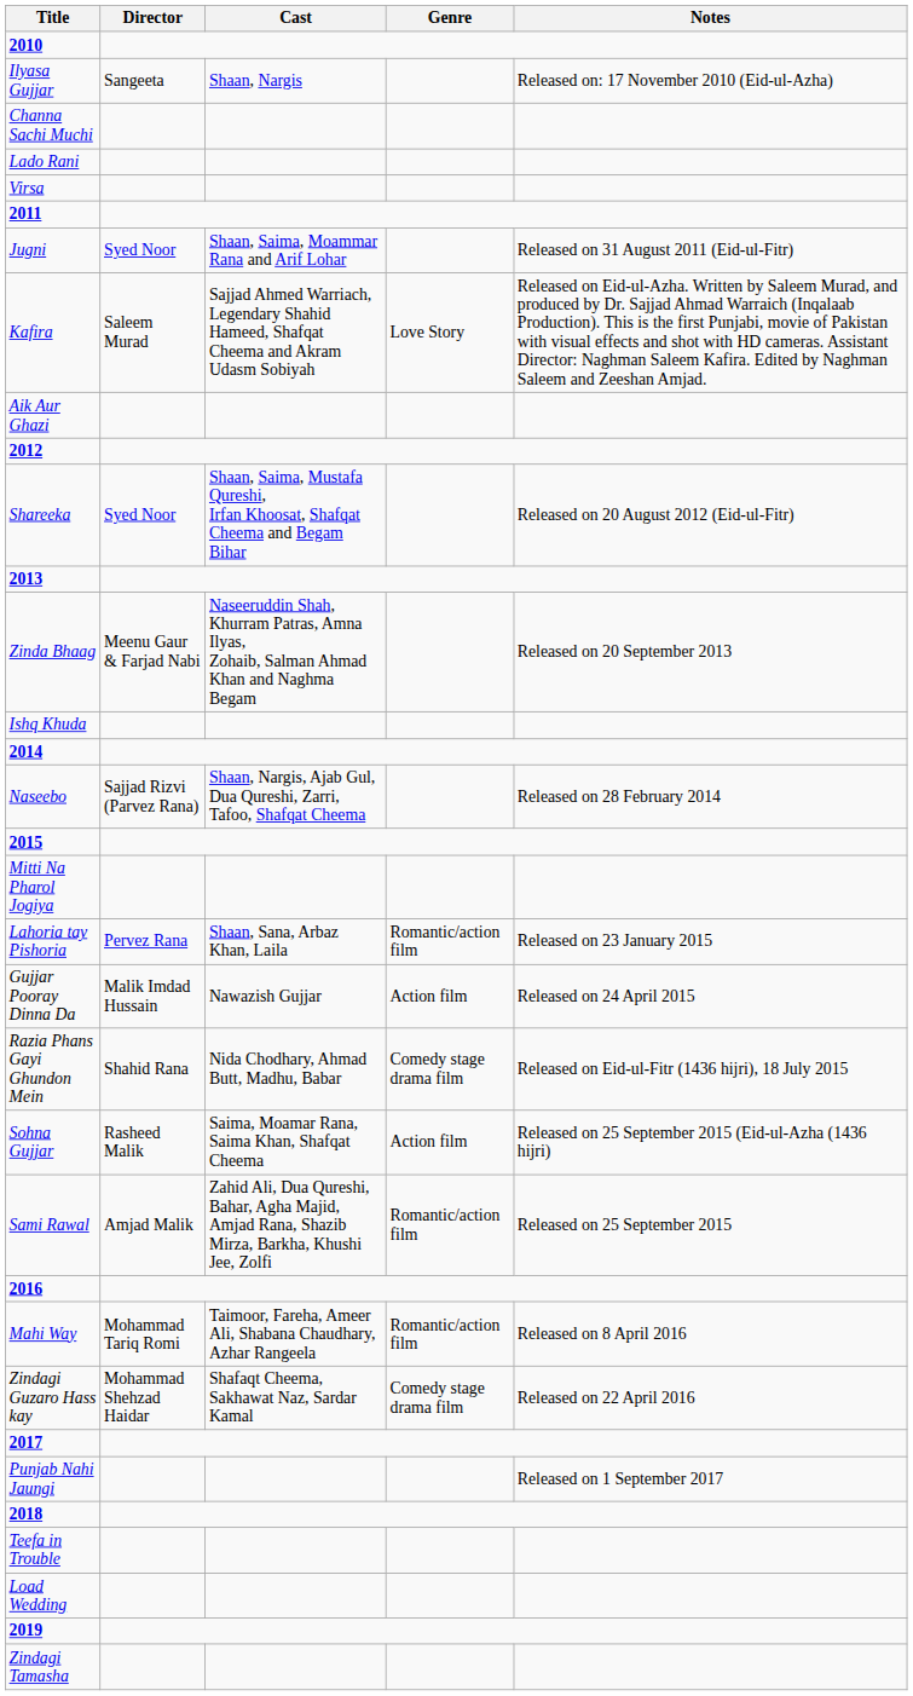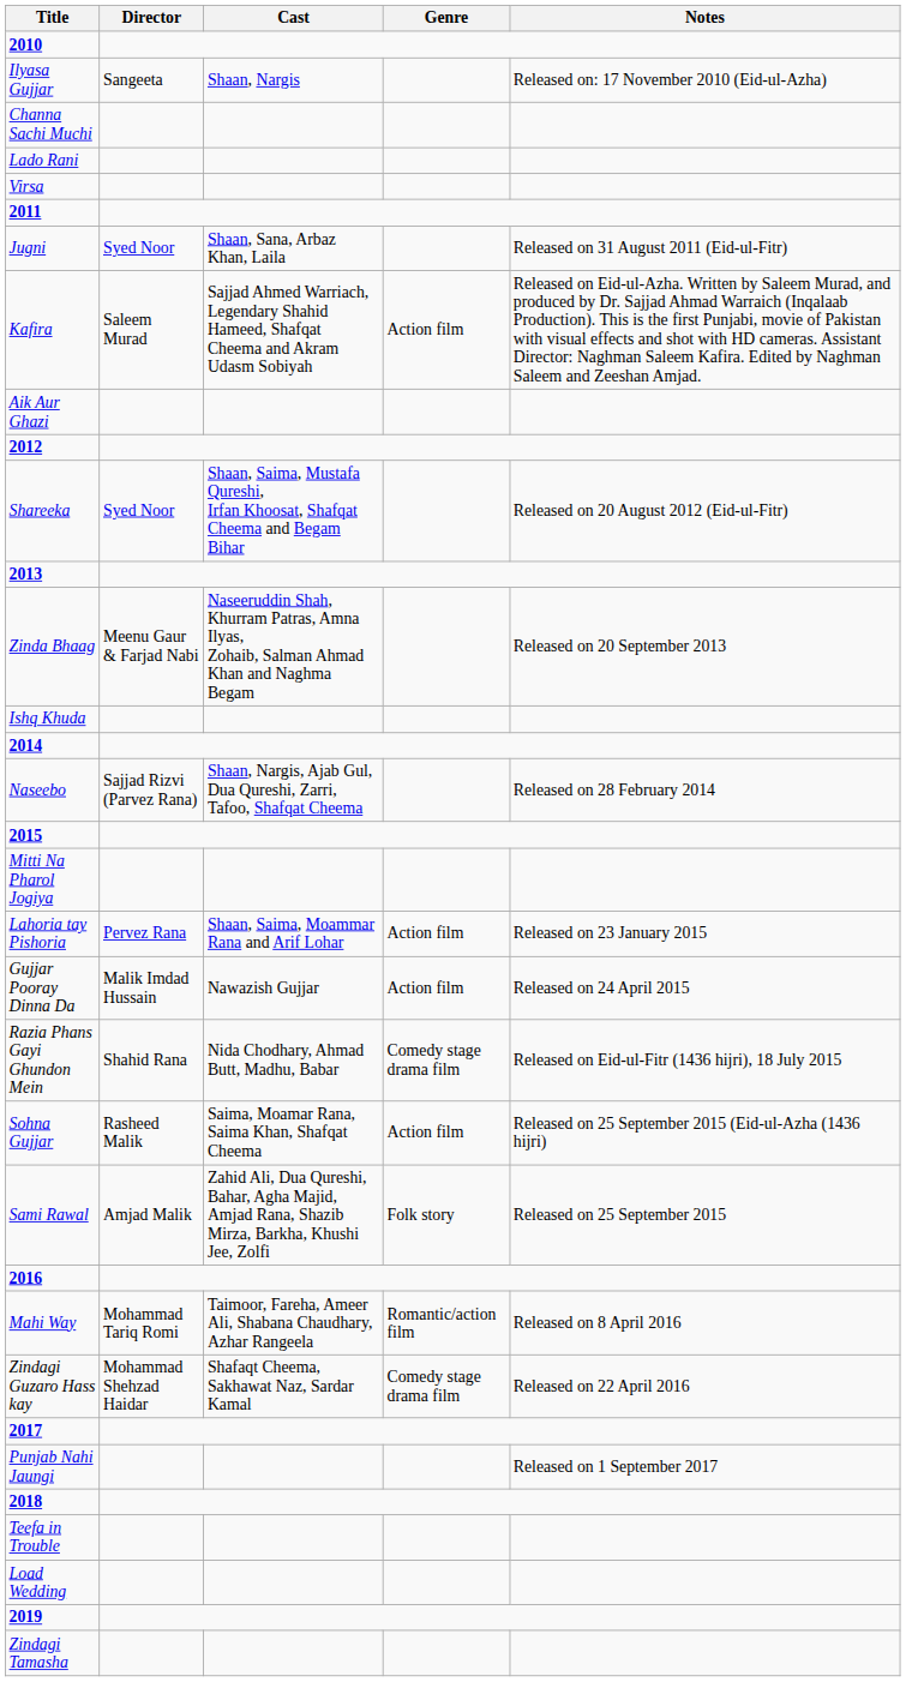 <table class="wikitable">
 <tr>
 <th>Title</th>
 <th>Director</th>
 <th>Cast</th>
 <th>Genre</th>
 <th>Notes</th>
 </tr>
 <tr>
 <td><strong><a href='#'>2010</a></strong></td>
 </tr>
 <tr>
 <td><em><a href='#'>Ilyasa Gujjar</a></em></td>
 <td>Sangeeta</td>
 <td><a href='#'>Shaan</a>, <a href='#'>Nargis</a></td>
 <td></td>
 <td>Released on: 17 November 2010 (Eid-ul-Azha)</td>
 </tr>
 <tr>
 <td><em><a href='#'>Channa Sachi Muchi</a></em></td>
 <td></td>
 <td></td>
 <td></td>
 <td></td>
 </tr>
 <tr>
 <td><em><a href='#'>Lado Rani</a></em></td>
 <td></td>
 <td></td>
 <td></td>
 <td></td>
 </tr>
 <tr>
 <td><em><a href='#'>Virsa</a></em></td>
 <td></td>
 <td></td>
 <td></td>
 <td></td>
 </tr>
 <tr>
 <td><strong><a href='#'>2011</a></strong></td>
 </tr>
 <tr>
 <td><em><a href='#'>Jugni</a></em></td>
 <td><a href='#'>Syed Noor</a></td>
-<td><a href='#'>Shaan</a>, <a href='#'>Saima</a>, <a href='#'>Moammar Rana</a> and <a href='#'>Arif Lohar</a></td>
+<td><a href='#'>Shaan</a>, Sana, Arbaz Khan, Laila</td>
 <td></td>
 <td>Released on 31 August 2011 (Eid-ul-Fitr)</td>
 </tr>
 <tr>
 <td><em><a href='#'>Kafira</a></em></td>
 <td>Saleem Murad</td>
 <td>Sajjad Ahmed Warriach, Legendary Shahid Hameed, Shafqat Cheema and Akram Udasm Sobiyah</td>
-<td>Love Story</td>
+<td>Action film</td>
 <td>Released on Eid-ul-Azha. Written by Saleem Murad, and produced by Dr. Sajjad Ahmad Warraich (Inqalaab Production). This is the first Punjabi, movie of Pakistan with visual effects and shot with HD cameras. Assistant Director: Naghman Saleem Kafira. Edited by Naghman Saleem and Zeeshan Amjad.</td>
 </tr>
 <tr>
 <td><em><a href='#'>Aik Aur Ghazi</a></em></td>
 <td></td>
 <td></td>
 <td></td>
 <td></td>
 </tr>
 <tr>
 <td><strong><a href='#'>2012</a></strong></td>
 </tr>
 <tr>
 <td><em><a href='#'>Shareeka</a></em></td>
 <td><a href='#'>Syed Noor</a></td>
 <td><a href='#'>Shaan</a>, <a href='#'>Saima</a>, <a href='#'>Mustafa Qureshi</a>,<br> <a href='#'>Irfan Khoosat</a>, <a href='#'>Shafqat Cheema</a> and <a href='#'>Begam Bihar</a></td>
 <td></td>
 <td>Released on 20 August 2012 (Eid-ul-Fitr)</td>
 </tr>
 <tr>
 <td><strong><a href='#'>2013</a></strong></td>
 </tr>
 <tr>
 <td><em><a href='#'>Zinda Bhaag</a></em></td>
 <td>Meenu Gaur & Farjad Nabi</td>
 <td><a href='#'>Naseeruddin Shah</a>, Khurram Patras, Amna Ilyas,<br> Zohaib, Salman Ahmad Khan and Naghma Begam</td>
 <td></td>
 <td>Released on 20 September 2013</td>
 </tr>
 <tr>
 <td><em><a href='#'>Ishq Khuda</a></em></td>
 <td></td>
 <td></td>
 <td></td>
 <td></td>
 </tr>
 <tr>
 <td><strong><a href='#'>2014</a></strong></td>
 </tr>
 <tr>
 <td><em><a href='#'>Naseebo</a></em></td>
 <td>Sajjad Rizvi (Parvez Rana)</td>
 <td><a href='#'>Shaan</a>, Nargis, Ajab Gul, Dua Qureshi, Zarri, Tafoo, <a href='#'>Shafqat Cheema</a></td>
 <td></td>
 <td>Released on 28 February 2014</td>
 </tr>
 <tr>
 <td><strong><a href='#'>2015</a></strong></td>
 </tr>
 <tr>
 <td><em><a href='#'>Mitti Na Pharol Jogiya</a></em></td>
 <td></td>
 <td></td>
 <td></td>
 <td></td>
 </tr>
 <tr>
 <td><em><a href='#'>Lahoria tay Pishoria</a></em></td>
 <td><a href='#'>Pervez Rana</a></td>
-<td><a href='#'>Shaan</a>, Sana, Arbaz Khan, Laila</td>
-<td>Romantic/action film</td>
+<td><a href='#'>Shaan</a>, <a href='#'>Saima</a>, <a href='#'>Moammar Rana</a> and <a href='#'>Arif Lohar</a></td>
+<td>Action film</td>
 <td>Released on 23 January 2015</td>
 </tr>
 <tr>
 <td><em>Gujjar Pooray Dinna Da</em></td>
 <td>Malik Imdad Hussain</td>
 <td>Nawazish Gujjar</td>
 <td>Action film</td>
 <td>Released on 24 April 2015</td>
 </tr>
 <tr>
 <td><em>Razia Phans Gayi Ghundon Mein</em></td>
 <td>Shahid Rana</td>
 <td>Nida Chodhary, Ahmad Butt, Madhu, Babar</td>
 <td>Comedy stage drama film</td>
 <td>Released on Eid-ul-Fitr (1436 hijri), 18 July 2015</td>
 </tr>
 <tr>
 <td><em><a href='#'>Sohna Gujjar</a></em></td>
 <td>Rasheed Malik</td>
 <td>Saima, Moamar Rana, Saima Khan, Shafqat Cheema</td>
 <td>Action film</td>
 <td>Released on 25 September 2015 (Eid-ul-Azha (1436 hijri)</td>
 </tr>
 <tr>
 <td><em><a href='#'>Sami Rawal</a></em></td>
 <td>Amjad Malik</td>
 <td>Zahid Ali, Dua Qureshi, Bahar, Agha Majid, Amjad Rana, Shazib Mirza, Barkha, Khushi Jee, Zolfi</td>
-<td>Romantic/action film</td>
+<td>Folk story</td>
 <td>Released on 25 September 2015</td>
 </tr>
 <tr>
 <td><strong><a href='#'>2016</a></strong></td>
 </tr>
 <tr>
 <td><em><a href='#'>Mahi Way</a></em></td>
 <td>Mohammad Tariq Romi</td>
 <td>Taimoor, Fareha, Ameer Ali, Shabana Chaudhary, Azhar Rangeela</td>
 <td>Romantic/action film</td>
 <td>Released on 8 April 2016</td>
 </tr>
 <tr>
 <td><em>Zindagi Guzaro Hass kay</em></td>
 <td>Mohammad Shehzad Haidar</td>
 <td>Shafaqt Cheema, Sakhawat Naz, Sardar Kamal</td>
 <td>Comedy stage drama film</td>
 <td>Released on 22 April 2016</td>
 </tr>
 <tr>
 <td><strong><a href='#'>2017</a></strong></td>
 </tr>
 <tr>
 <td><em><a href='#'>Punjab Nahi Jaungi</a></em></td>
 <td></td>
 <td></td>
 <td></td>
 <td>Released on 1 September 2017</td>
 </tr>
 <tr>
 <td><strong><a href='#'>2018</a></strong></td>
 </tr>
 <tr>
 <td><em><a href='#'>Teefa in Trouble</a></em></td>
 <td></td>
 <td></td>
 <td></td>
 <td></td>
 </tr>
 <tr>
 <td><em><a href='#'>Load Wedding</a></em></td>
 <td></td>
 <td></td>
 <td></td>
 <td></td>
 </tr>
 <tr>
 <td><strong><a href='#'>2019</a></strong></td>
 </tr>
 <tr>
 <td><em><a href='#'>Zindagi Tamasha</a></em></td>
 <td></td>
 <td></td>
 <td></td>
 <td></td>
 </tr>
 </table>
